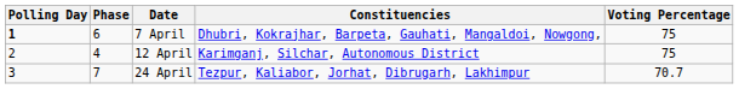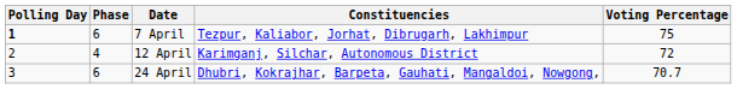 <table class="wikitable sortable">
 <tr>
 <th>Polling Day</th>
 <th>Phase</th>
 <th>Date</th>
 <th>Constituencies</th>
 <th>Voting Percentage</th>
 </tr>
 <tr>
 <td><strong>1</strong></td>
 <td>6</td>
 <td>7 April</td>
-<td><a href='#'>Dhubri</a>, <a href='#'>Kokrajhar</a>, <a href='#'>Barpeta</a>, <a href='#'>Gauhati</a>, <a href='#'>Mangaldoi</a>, <a href='#'>Nowgong</a>,</td>
+<td><a href='#'>Tezpur</a>, <a href='#'>Kaliabor</a>, <a href='#'>Jorhat</a>, <a href='#'>Dibrugarh</a>, <a href='#'>Lakhimpur</a></td>
 <td style="text-align:center;">75</td>
 </tr>
 <tr>
 <td>2</td>
 <td>4</td>
 <td>12 April</td>
 <td><a href='#'>Karimganj</a>, <a href='#'>Silchar</a>, <a href='#'>Autonomous District</a></td>
-<td style="text-align:center;">75</td>
+<td style="text-align:center;">72</td>
 </tr>
 <tr>
 <td>3</td>
-<td>7</td>
+<td>6</td>
 <td>24 April</td>
-<td><a href='#'>Tezpur</a>, <a href='#'>Kaliabor</a>, <a href='#'>Jorhat</a>, <a href='#'>Dibrugarh</a>, <a href='#'>Lakhimpur</a></td>
+<td><a href='#'>Dhubri</a>, <a href='#'>Kokrajhar</a>, <a href='#'>Barpeta</a>, <a href='#'>Gauhati</a>, <a href='#'>Mangaldoi</a>, <a href='#'>Nowgong</a>,</td>
 <td style="text-align:center;">70.7</td>
 </tr>
 </table>
